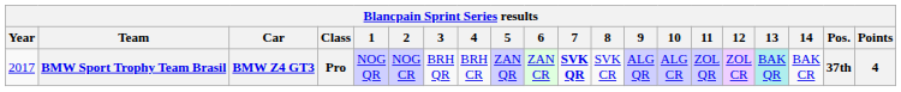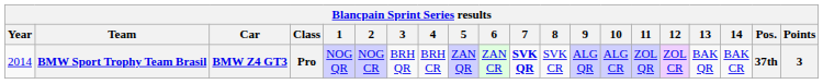 <table class="wikitable" style="text-align:center; font-size:85%">
 <tr>
 <th colspan=45><a href='#'>Blancpain Sprint Series</a> results</th>
 </tr>
 <tr>
 <th>Year</th>
 <th>Team</th>
 <th>Car</th>
 <th>Class</th>
 <th>1</th>
 <th>2</th>
 <th>3</th>
 <th>4</th>
 <th>5</th>
 <th>6</th>
 <th>7</th>
 <th>8</th>
 <th>9</th>
 <th>10</th>
 <th>11</th>
 <th>12</th>
 <th>13</th>
 <th>14</th>
 <th>Pos.</th>
 <th>Points</th>
 </tr>
 <tr>
-<td><a href='#'>2017</a></td>
+<td><a href='#'>2014</a></td>
 <th nowrap><a href='#'>BMW Sport Trophy Team Brasil</a></th>
 <th nowrap><a href='#'>BMW Z4 GT3</a></th>
 <th>Pro</th>
 <td style="background:#CFCFFF;"><a href='#'>NOG<br>QR</a><br></td>
 <td style="background:#CFCFFF;"><a href='#'>NOG<br>CR</a><br></td>
 <td><a href='#'>BRH<br>QR</a></td>
 <td><a href='#'>BRH<br>CR</a></td>
 <td style="background:#CFCFFF;"><a href='#'>ZAN<br>QR</a><br></td>
 <td style="background:#DFFFDF;"><a href='#'>ZAN<br>CR</a><br></td>
 <td><strong><a href='#'>SVK<br>QR</a></strong></td>
 <td><a href='#'>SVK<br>CR</a></td>
 <td style="background:#CFCFFF;"><a href='#'>ALG<br>QR</a><br></td>
 <td style="background:#CFCFFF;"><a href='#'>ALG<br>CR</a><br></td>
 <td style="background:#CFCFFF;"><a href='#'>ZOL<br>QR</a><br></td>
 <td style="background:#EFCFFF;"><a href='#'>ZOL<br>CR</a><br></td>
-<td style="background: paleturquoise;"><a href='#'>BAK<br>QR</a></td>
+<td><a href='#'>BAK<br>QR</a></td>
 <td><a href='#'>BAK<br>CR</a></td>
 <th>37th</th>
-<th>4</th>
+<th>3</th>
 </tr>
 </table>
